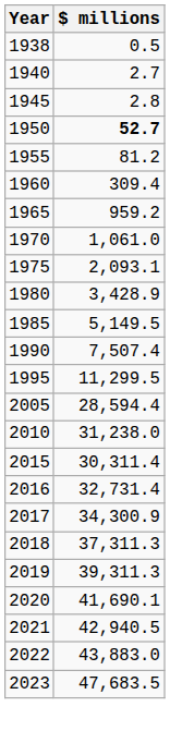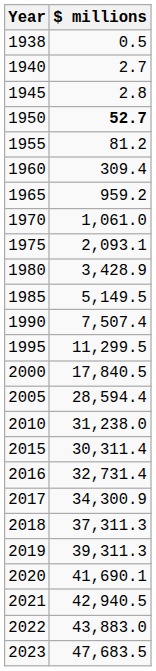 <table class="wikitable floatright" style="text-align:right">
 <tr>
 <th>Year</th>
 <th>$ millions</th>
 </tr>
 <tr>
 <td>1938</td>
 <td>0.5</td>
 </tr>
 <tr>
 <td>1940</td>
 <td>2.7</td>
 </tr>
 <tr>
 <td>1945</td>
 <td>2.8</td>
 </tr>
 <tr>
 <td>1950</td>
 <td><strong>52.7</strong></td>
 </tr>
 <tr>
 <td>1955</td>
 <td>81.2</td>
 </tr>
 <tr>
 <td>1960</td>
 <td>309.4</td>
 </tr>
 <tr>
 <td>1965</td>
 <td>959.2</td>
 </tr>
 <tr>
 <td>1970</td>
 <td>1,061.0</td>
 </tr>
 <tr>
 <td>1975</td>
 <td>2,093.1</td>
 </tr>
 <tr>
 <td>1980</td>
 <td>3,428.9</td>
 </tr>
 <tr>
 <td>1985</td>
 <td>5,149.5</td>
 </tr>
 <tr>
 <td>1990</td>
 <td>7,507.4</td>
 </tr>
 <tr>
 <td>1995</td>
 <td>11,299.5</td>
 </tr>
 <tr>
+<td>2000</td>
+<td>17,840.5</td>
+</tr>
+<tr>
 <td>2005</td>
 <td>28,594.4</td>
 </tr>
 <tr>
 <td>2010</td>
 <td>31,238.0</td>
 </tr>
 <tr>
 <td>2015</td>
 <td>30,311.4</td>
 </tr>
 <tr>
 <td>2016</td>
 <td>32,731.4</td>
 </tr>
 <tr>
 <td>2017</td>
 <td>34,300.9</td>
 </tr>
 <tr>
 <td>2018</td>
 <td>37,311.3</td>
 </tr>
 <tr>
 <td>2019</td>
 <td>39,311.3</td>
 </tr>
 <tr>
 <td>2020</td>
 <td>41,690.1</td>
 </tr>
 <tr>
 <td>2021</td>
 <td>42,940.5</td>
 </tr>
 <tr>
 <td>2022</td>
 <td>43,883.0</td>
 </tr>
 <tr>
 <td>2023</td>
 <td>47,683.5</td>
 </tr>
 </table>
